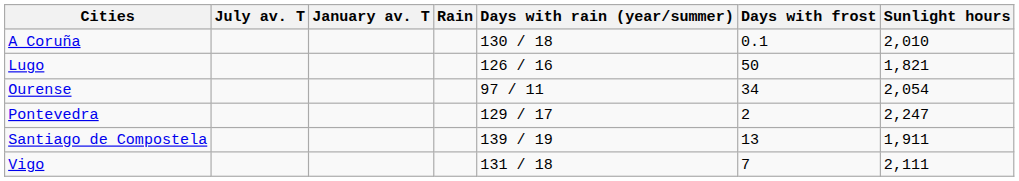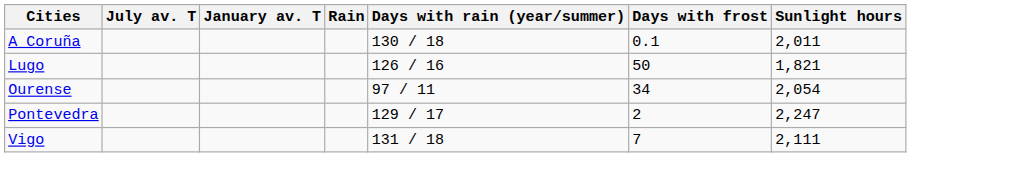 <table class="wikitable sortable">
 <tr>
 <th>Cities</th>
 <th>July av. T</th>
 <th>January av. T</th>
 <th>Rain</th>
 <th>Days with rain (year/summer)</th>
 <th>Days with frost</th>
 <th>Sunlight hours</th>
 </tr>
 <tr>
 <td><a href='#'>A Coruña</a></td>
 <td></td>
 <td></td>
 <td></td>
 <td>130 / 18</td>
 <td>0.1</td>
-<td>2,010</td>
+<td>2,011</td>
 </tr>
 <tr>
 <td><a href='#'>Lugo</a></td>
 <td></td>
 <td></td>
 <td></td>
 <td>126 / 16</td>
 <td>50</td>
 <td>1,821</td>
 </tr>
 <tr>
 <td><a href='#'>Ourense</a></td>
 <td></td>
 <td></td>
 <td></td>
 <td>97 / 11</td>
 <td>34</td>
 <td>2,054</td>
 </tr>
 <tr>
 <td><a href='#'>Pontevedra</a></td>
 <td></td>
 <td></td>
 <td></td>
 <td>129 / 17</td>
 <td>2</td>
 <td>2,247</td>
 </tr>
 <tr>
-<td><a href='#'>Santiago de Compostela</a></td>
-<td></td>
-<td></td>
-<td></td>
-<td>139 / 19</td>
-<td>13</td>
-<td>1,911</td>
-</tr>
-<tr>
 <td><a href='#'>Vigo</a></td>
 <td></td>
 <td></td>
 <td></td>
 <td>131 / 18</td>
 <td>7</td>
 <td>2,111</td>
 </tr>
 </table>
